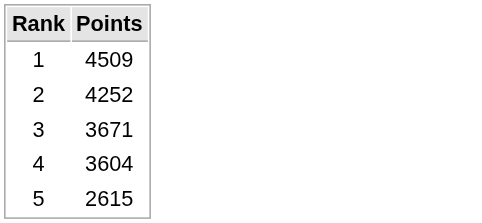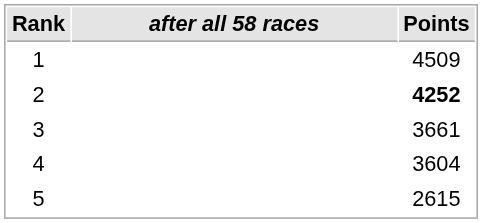 <table cellspacing="1" cellpadding="3" style="border:1px solid #aaa; font-size:86%;">
 <tr style="background:#e4e4e4;">
 <th style="border-bottom:1px solid #aaa; width:10px;">Rank</th>
+<th style="border-bottom:1px solid #aaa; width:200px;"><em>after all 58 races</em></th>
 <th style="border-bottom:1px solid #aaa; width:20px;">Points</th>
 </tr>
 <tr>
 <td align=center>1</td>
+<td><strong>  </strong></td>
 <td align=center>4509</td>
 </tr>
 <tr>
 <td align=center>2</td>
-<td align=center>4252</td>
+<td></td>
+<td align=center><strong>4252</strong></td>
 </tr>
 <tr>
 <td align=center>3</td>
-<td align=center>3671</td>
+<td></td>
+<td align=center>3661</td>
 </tr>
 <tr>
 <td align=center>4</td>
+<td></td>
 <td align=center>3604</td>
 </tr>
 <tr>
 <td align=center>5</td>
+<td></td>
 <td align=center>2615</td>
 </tr>
 </table>
